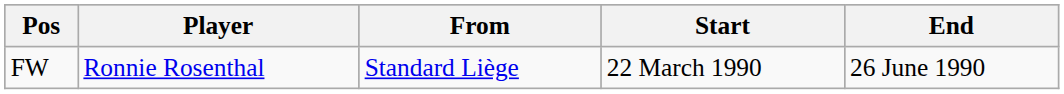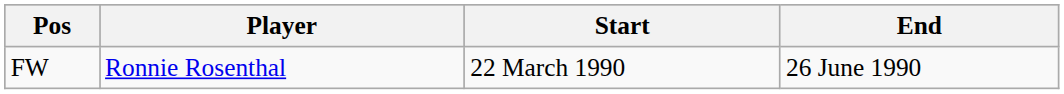 <table width=50% class="wikitable" style="text-align:center; font-size:95%; text-align:left">
 <tr>
 <th><strong>Pos</strong></th>
 <th><strong>Player</strong></th>
-<th><strong>From</strong></th>
 <th><strong>Start</strong></th>
 <th><strong>End</strong></th>
 </tr>
 <tr --->
 <td>FW</td>
 <td> <a href='#'>Ronnie Rosenthal</a></td>
-<td> <a href='#'>Standard Liège</a></td>
 <td>22 March 1990</td>
 <td>26 June 1990</td>
 </tr>
 </table>
